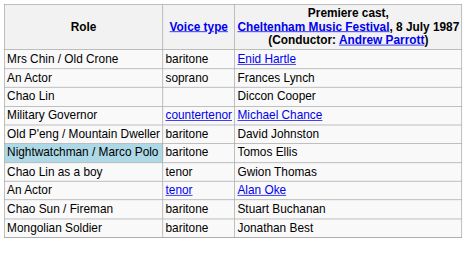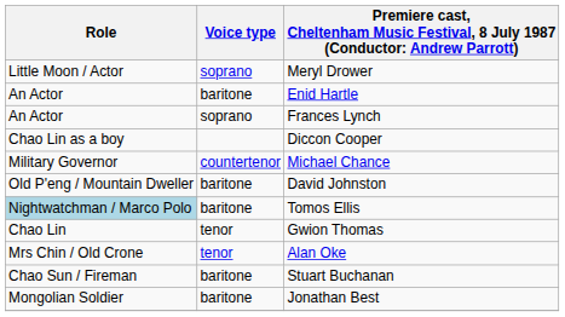 <table class="wikitable">
 <tr>
 <th>Role</th>
 <th><a href='#'>Voice type</a></th>
 <th>Premiere cast,<br><a href='#'>Cheltenham Music Festival</a>, 8 July 1987<br>(Conductor: <a href='#'>Andrew Parrott</a>)</th>
 </tr>
 <tr>
-<td>Mrs Chin / Old Crone</td>
+<td>Little Moon / Actor</td>
+<td><a href='#'>soprano</a></td>
+<td>Meryl Drower</td>
+</tr>
+<tr>
+<td>An Actor</td>
 <td>baritone</td>
 <td><a href='#'>Enid Hartle</a></td>
 </tr>
 <tr>
 <td>An Actor</td>
 <td>soprano</td>
 <td>Frances Lynch</td>
 </tr>
 <tr>
-<td>Chao Lin</td>
+<td>Chao Lin as a boy</td>
 <td></td>
 <td>Diccon Cooper</td>
 </tr>
 <tr>
 <td>Military Governor</td>
 <td><a href='#'>countertenor</a></td>
 <td><a href='#'>Michael Chance</a></td>
 </tr>
 <tr>
 <td>Old P'eng / Mountain Dweller</td>
 <td>baritone</td>
 <td>David Johnston</td>
 </tr>
 <tr>
 <td style="background: lightblue;">Nightwatchman / Marco Polo</td>
 <td>baritone</td>
 <td>Tomos Ellis</td>
 </tr>
 <tr>
-<td>Chao Lin as a boy</td>
+<td>Chao Lin</td>
 <td>tenor</td>
 <td>Gwion Thomas</td>
 </tr>
 <tr>
-<td>An Actor</td>
+<td>Mrs Chin / Old Crone</td>
 <td><a href='#'>tenor</a></td>
 <td><a href='#'>Alan Oke</a></td>
 </tr>
 <tr>
 <td>Chao Sun / Fireman</td>
 <td>baritone</td>
 <td>Stuart Buchanan</td>
 </tr>
 <tr>
 <td>Mongolian Soldier</td>
 <td>baritone</td>
 <td>Jonathan Best</td>
 </tr>
 <tr>
 </tr>
 </table>
